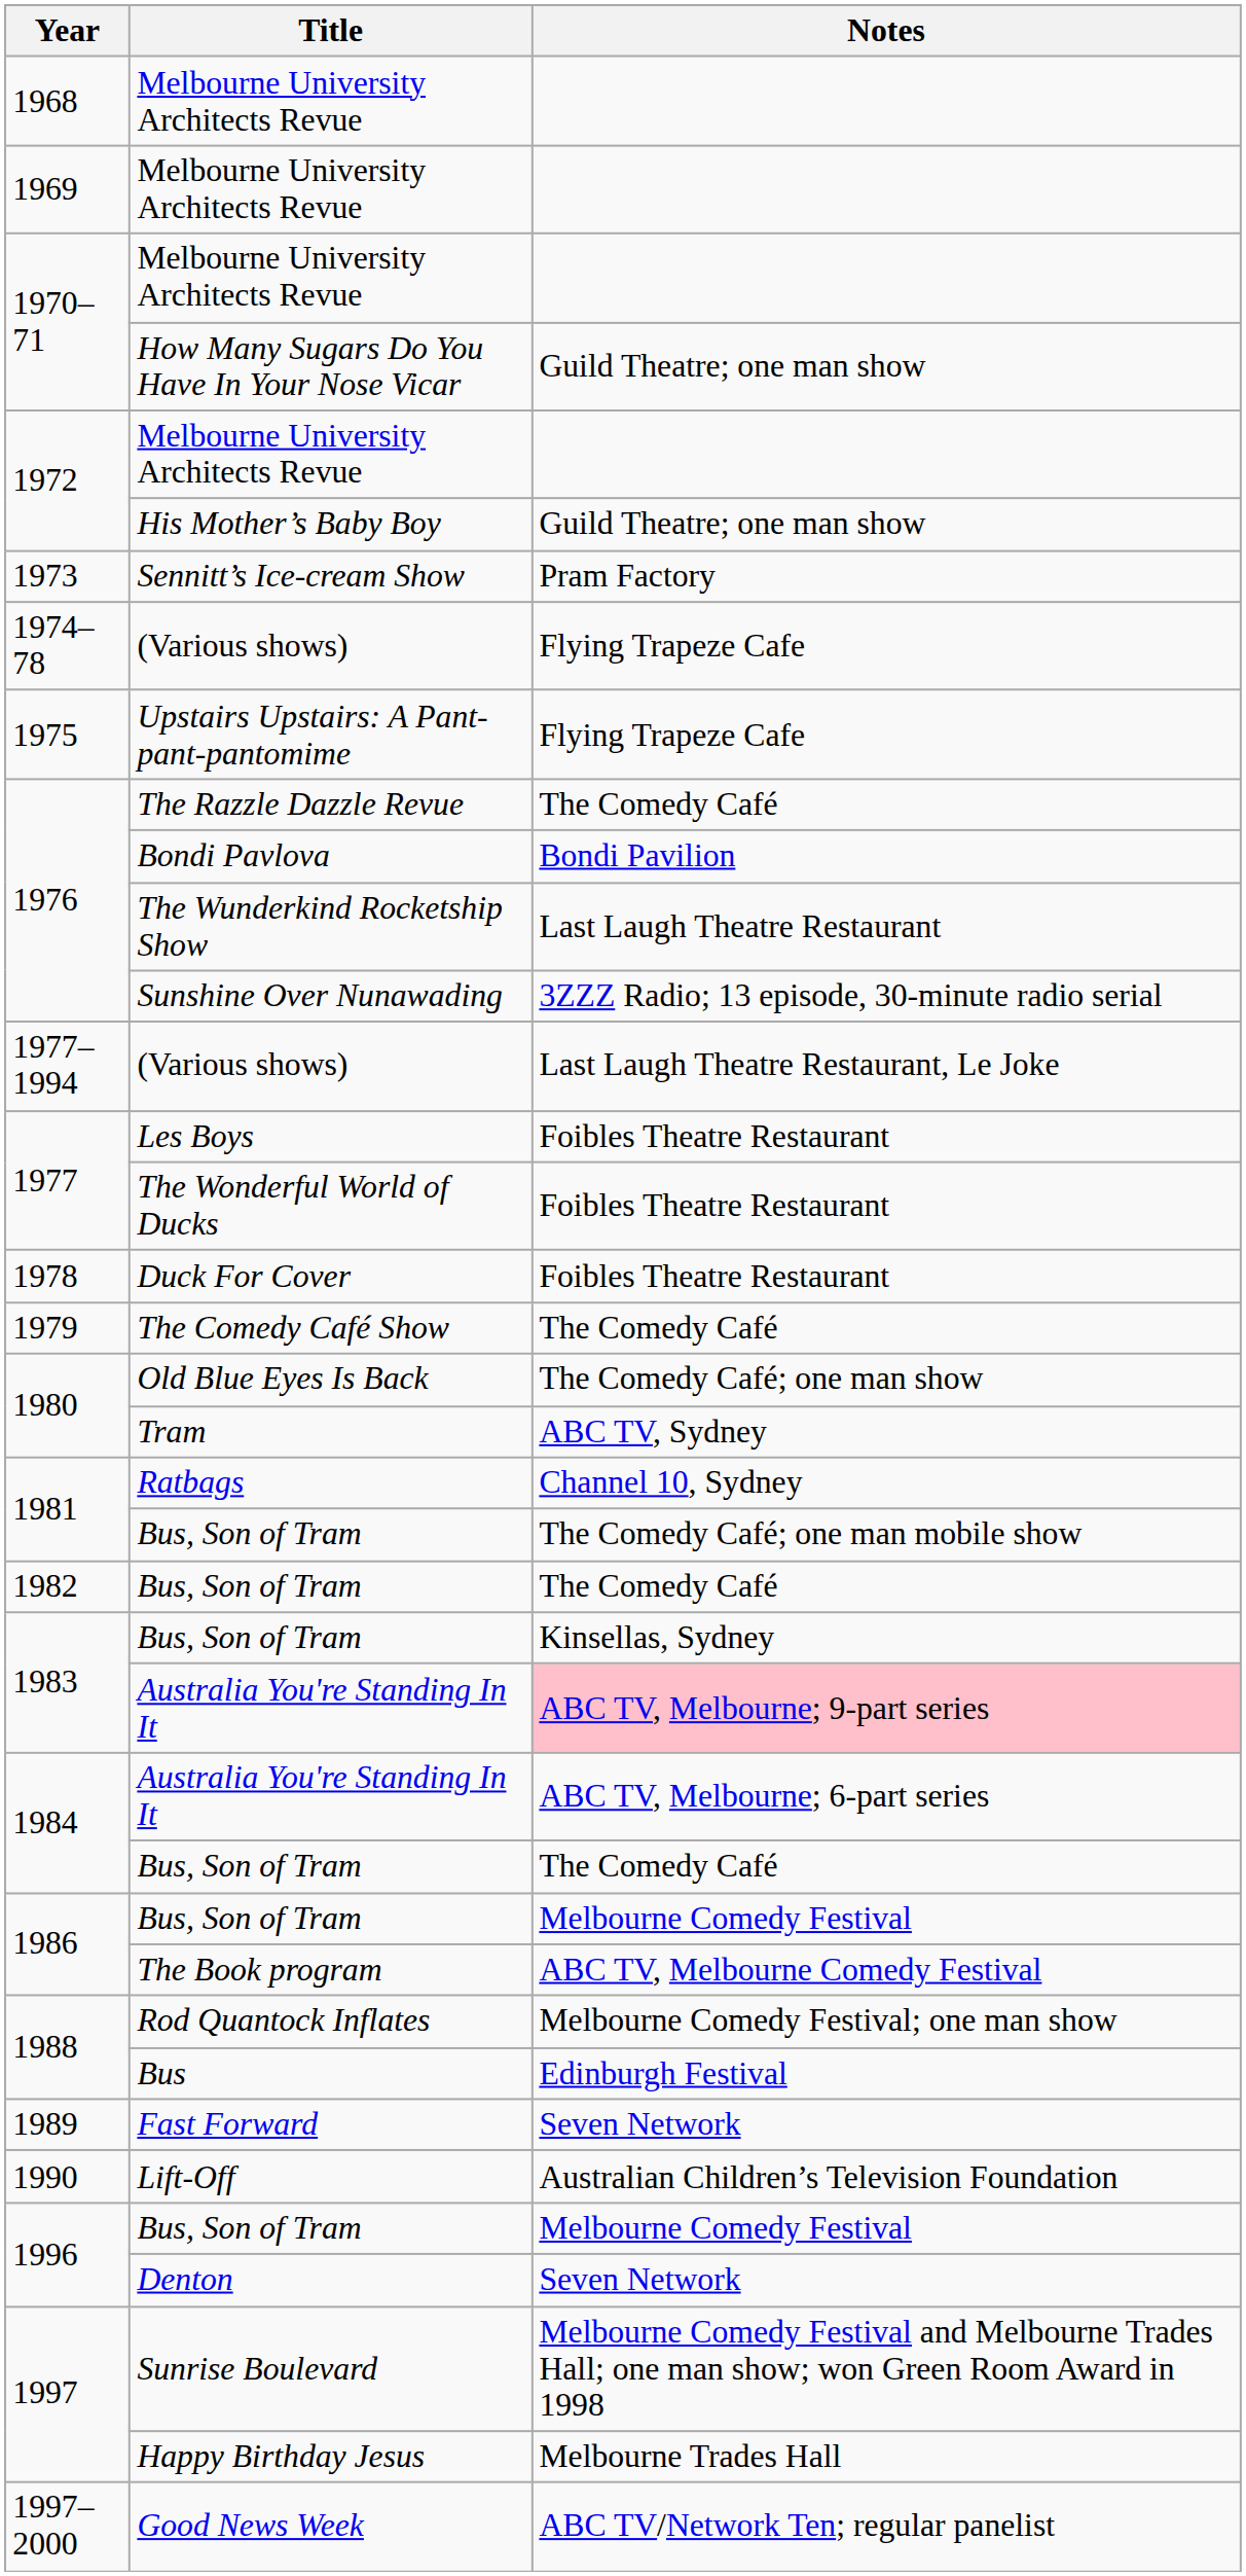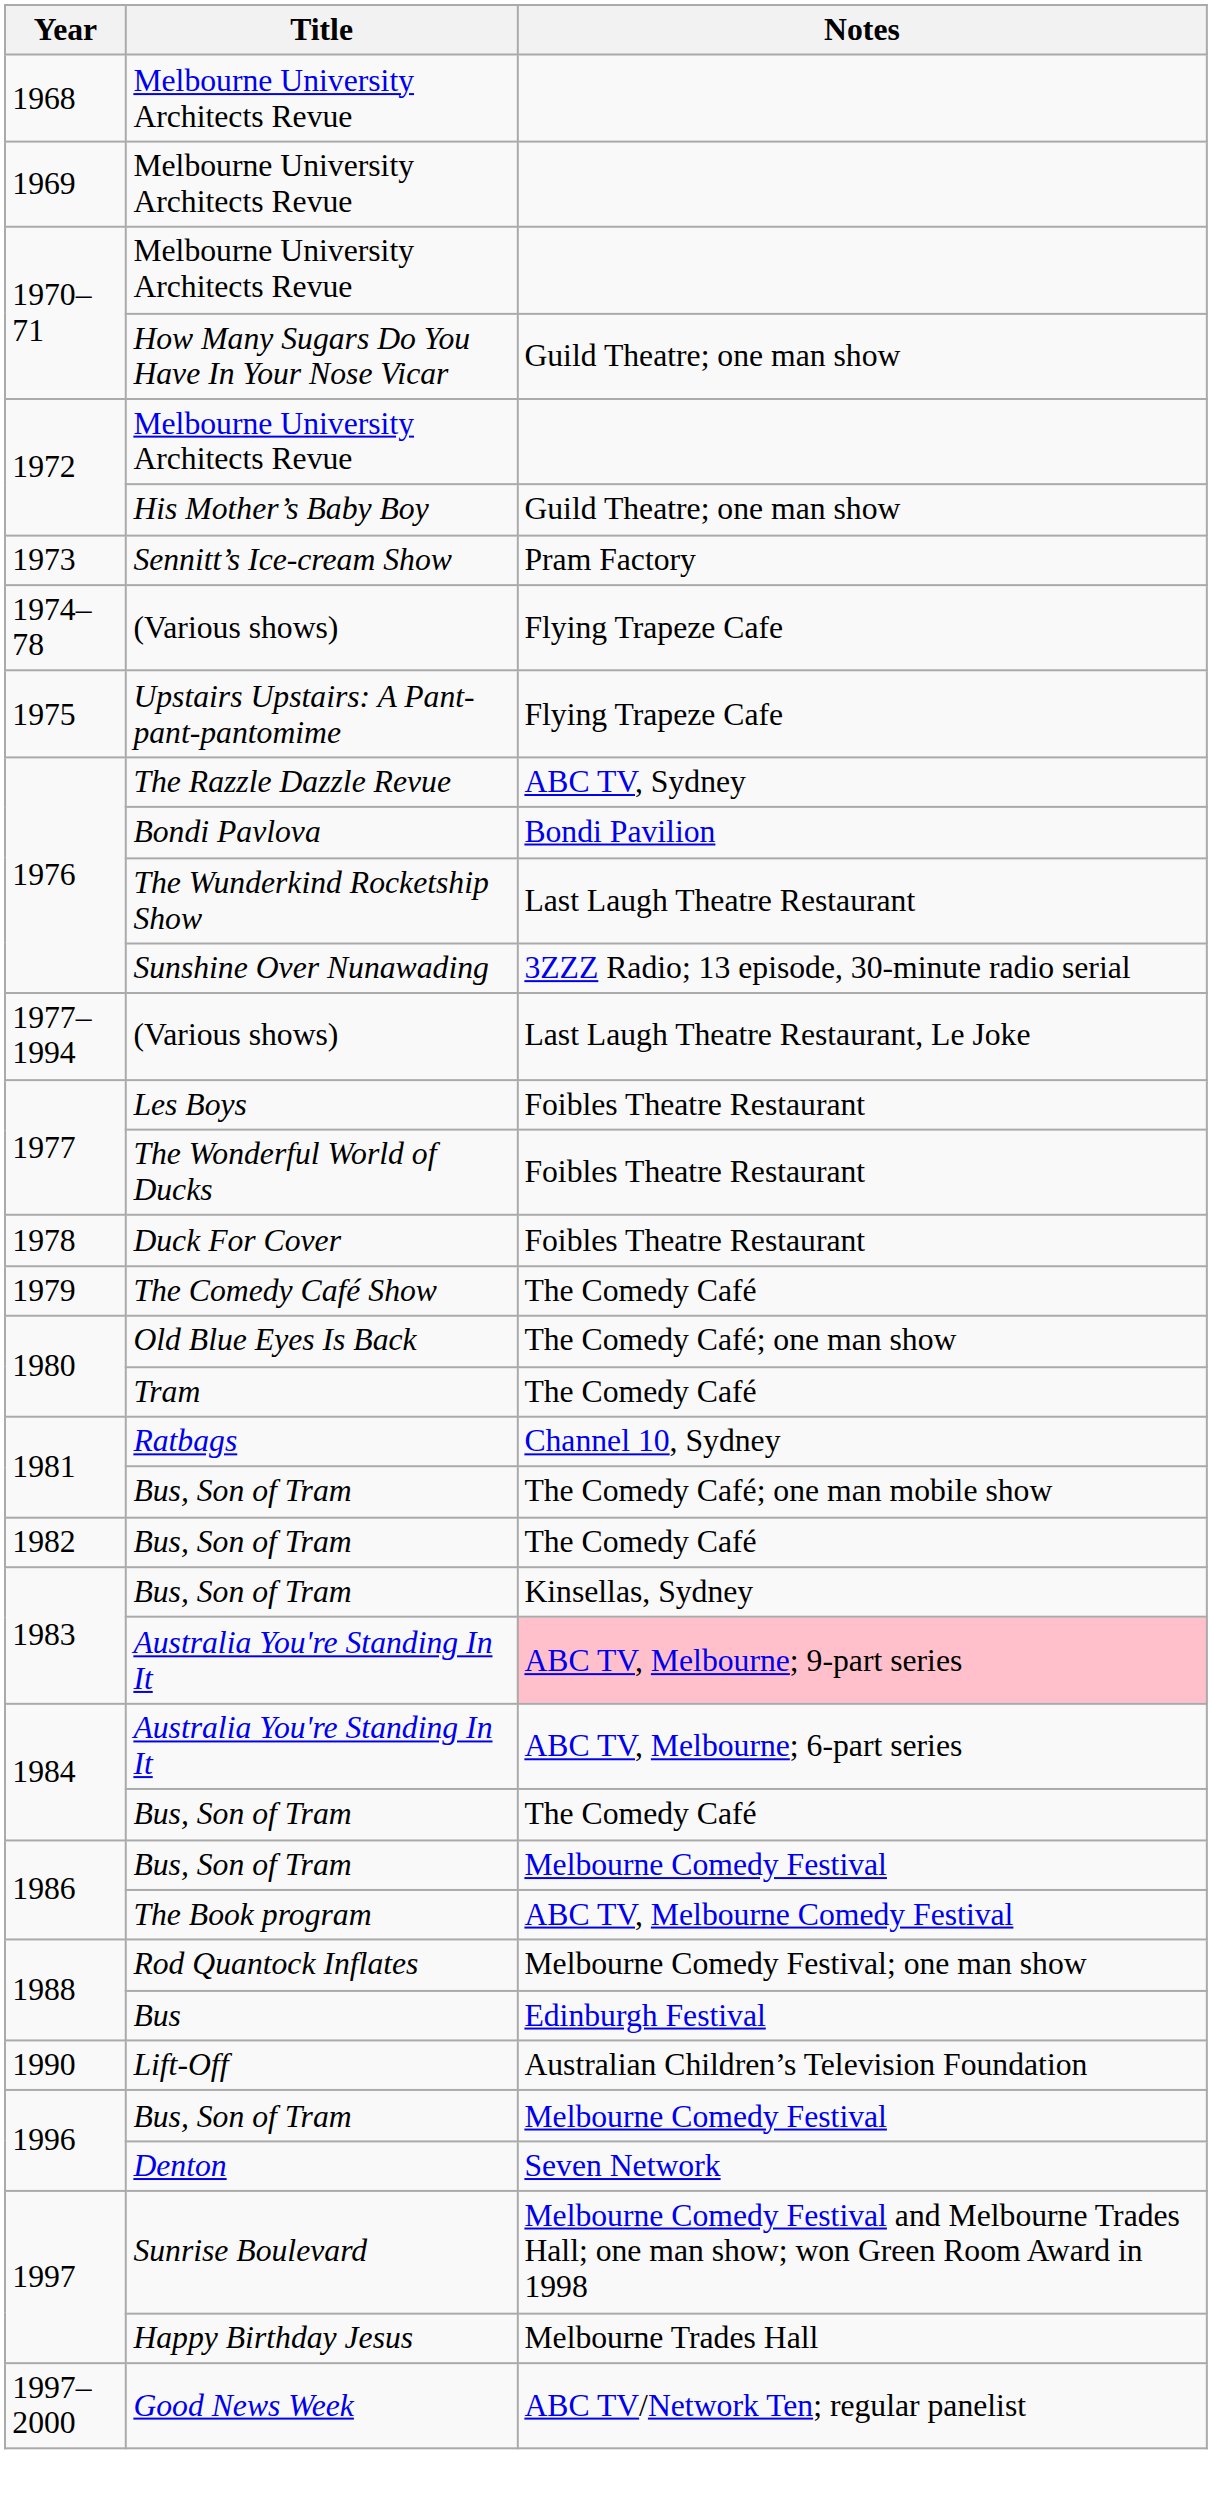 <table class="wikitable">
 <tr>
 <th>Year</th>
 <th>Title</th>
 <th>Notes</th>
 </tr>
 <tr>
 <td>1968</td>
 <td><a href='#'>Melbourne University</a> Architects Revue</td>
 <td></td>
 </tr>
 <tr>
 <td>1969</td>
 <td>Melbourne University Architects Revue</td>
 <td></td>
 </tr>
 <tr>
 <td rowspan="2">1970–71</td>
 <td>Melbourne University Architects Revue</td>
 <td></td>
 </tr>
 <tr>
 <td><em>How Many Sugars Do You Have In Your Nose Vicar</em></td>
 <td>Guild Theatre; one man show</td>
 </tr>
 <tr>
 <td rowspan="2">1972</td>
 <td><a href='#'>Melbourne University</a> Architects Revue</td>
 <td></td>
 </tr>
 <tr>
 <td><em>His Mother’s Baby Boy</em></td>
 <td>Guild Theatre; one man show</td>
 </tr>
 <tr>
 <td>1973</td>
 <td><em>Sennitt’s Ice-cream Show</em></td>
 <td>Pram Factory</td>
 </tr>
 <tr>
 <td>1974–78</td>
 <td>(Various shows)</td>
 <td>Flying Trapeze Cafe</td>
 </tr>
 <tr>
 <td>1975</td>
 <td><em>Upstairs Upstairs: A Pant-pant-pantomime</em></td>
 <td>Flying Trapeze Cafe</td>
 </tr>
 <tr>
 <td rowspan="4">1976</td>
 <td><em>The Razzle Dazzle Revue</em></td>
-<td>The Comedy Café</td>
+<td><a href='#'>ABC TV</a>, Sydney</td>
 </tr>
 <tr>
 <td><em>Bondi Pavlova</em></td>
 <td><a href='#'>Bondi Pavilion</a></td>
 </tr>
 <tr>
 <td><em>The Wunderkind Rocketship Show</em></td>
 <td>Last Laugh Theatre Restaurant</td>
 </tr>
 <tr>
 <td><em>Sunshine Over Nunawading</em></td>
 <td><a href='#'>3ZZZ</a> Radio; 13 episode, 30-minute radio serial</td>
 </tr>
 <tr>
 <td>1977–1994</td>
 <td>(Various shows)</td>
 <td>Last Laugh Theatre Restaurant, Le Joke</td>
 </tr>
 <tr>
 <td rowspan="2">1977</td>
 <td><em>Les Boys</em></td>
 <td>Foibles Theatre Restaurant</td>
 </tr>
 <tr>
 <td><em>The Wonderful World of Ducks</em></td>
 <td>Foibles Theatre Restaurant</td>
 </tr>
 <tr>
 <td>1978</td>
 <td><em>Duck For Cover</em></td>
 <td>Foibles Theatre Restaurant</td>
 </tr>
 <tr>
 <td>1979</td>
 <td><em>The Comedy Café Show</em></td>
 <td>The Comedy Café</td>
 </tr>
 <tr>
 <td rowspan="2">1980</td>
 <td><em>Old Blue Eyes Is Back</em></td>
 <td>The Comedy Café; one man show</td>
 </tr>
 <tr>
 <td><em>Tram</em></td>
-<td><a href='#'>ABC TV</a>, Sydney</td>
+<td>The Comedy Café</td>
 </tr>
 <tr>
 <td rowspan="2">1981</td>
 <td><em><a href='#'>Ratbags</a></em></td>
 <td><a href='#'>Channel 10</a>, Sydney</td>
 </tr>
 <tr>
 <td><em>Bus, Son of Tram</em></td>
 <td>The Comedy Café; one man mobile show</td>
 </tr>
 <tr>
 <td>1982</td>
 <td><em>Bus, Son of Tram</em></td>
 <td>The Comedy Café</td>
 </tr>
 <tr>
 <td rowspan="2">1983</td>
 <td><em>Bus, Son of Tram</em></td>
 <td>Kinsellas, Sydney</td>
 </tr>
 <tr>
 <td><em><a href='#'>Australia You're Standing In It</a></em></td>
 <td style="background: pink;"><a href='#'>ABC TV</a>, <a href='#'>Melbourne</a>; 9-part series</td>
 </tr>
 <tr>
 <td rowspan="2">1984</td>
 <td><em><a href='#'>Australia You're Standing In It</a></em></td>
 <td><a href='#'>ABC TV</a>, <a href='#'>Melbourne</a>; 6-part series</td>
 </tr>
 <tr>
 <td><em>Bus, Son of Tram</em></td>
 <td>The Comedy Café</td>
 </tr>
 <tr>
 <td rowspan="2">1986</td>
 <td><em>Bus, Son of Tram</em></td>
 <td><a href='#'>Melbourne Comedy Festival</a></td>
 </tr>
 <tr>
 <td><em>The Book program</em></td>
 <td><a href='#'>ABC TV</a>, <a href='#'>Melbourne Comedy Festival</a></td>
 </tr>
 <tr>
 <td rowspan="2">1988</td>
 <td><em>Rod Quantock Inflates</em></td>
 <td>Melbourne Comedy Festival; one man show</td>
 </tr>
 <tr>
 <td><em>Bus</em></td>
 <td><a href='#'>Edinburgh Festival</a></td>
 </tr>
 <tr>
-<td>1989</td>
-<td><em><a href='#'>Fast Forward</a></em></td>
-<td><a href='#'>Seven Network</a></td>
-</tr>
-<tr>
 <td>1990</td>
 <td><em>Lift-Off</em></td>
 <td>Australian Children’s Television Foundation</td>
 </tr>
 <tr>
 <td rowspan="2">1996</td>
 <td><em>Bus, Son of Tram</em></td>
 <td><a href='#'>Melbourne Comedy Festival</a></td>
 </tr>
 <tr>
 <td><em><a href='#'>Denton</a></em></td>
 <td><a href='#'>Seven Network</a></td>
 </tr>
 <tr>
 <td rowspan="2">1997</td>
 <td><em>Sunrise Boulevard</em></td>
 <td><a href='#'>Melbourne Comedy Festival</a> and Melbourne Trades Hall; one man show; won Green Room Award in 1998</td>
 </tr>
 <tr>
 <td><em>Happy Birthday Jesus</em></td>
 <td>Melbourne Trades Hall</td>
 </tr>
 <tr>
 <td>1997–2000</td>
 <td><em><a href='#'>Good News Week</a></em></td>
 <td><a href='#'>ABC TV</a>/<a href='#'>Network Ten</a>; regular panelist</td>
 </tr>
 </table>
